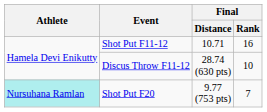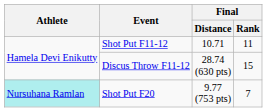 <table class="wikitable">
 <tr>
 <th rowspan="2">Athlete</th>
 <th rowspan="2">Event</th>
 <th colspan="2">Final</th>
 </tr>
 <tr>
 <th>Distance</th>
 <th>Rank</th>
 </tr>
 <tr align=center>
 <td align=left rowspan=2><a href='#'>Hamela Devi Enikutty</a></td>
 <td align=left><a href='#'>Shot Put F11-12</a></td>
 <td>10.71</td>
-<td>16</td>
+<td>11</td>
 </tr>
 <tr align=center>
 <td align=left><a href='#'>Discus Throw F11-12</a></td>
 <td>28.74<br>(630 pts)</td>
-<td>10</td>
+<td>15</td>
 </tr>
 <tr align=center>
 <td align=left style="background: paleturquoise;"><a href='#'>Nursuhana Ramlan</a></td>
 <td align=left><a href='#'>Shot Put F20</a></td>
 <td>9.77<br>(753 pts)</td>
 <td>7</td>
 </tr>
 </table>
